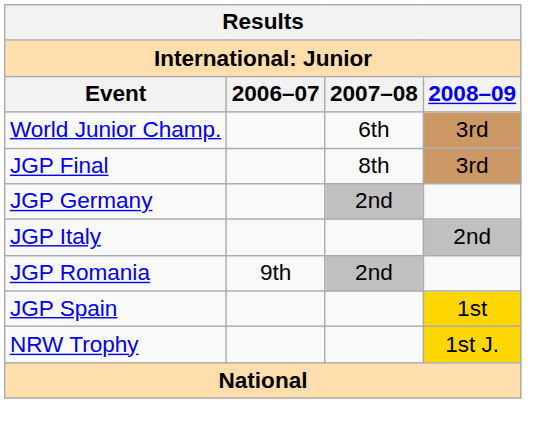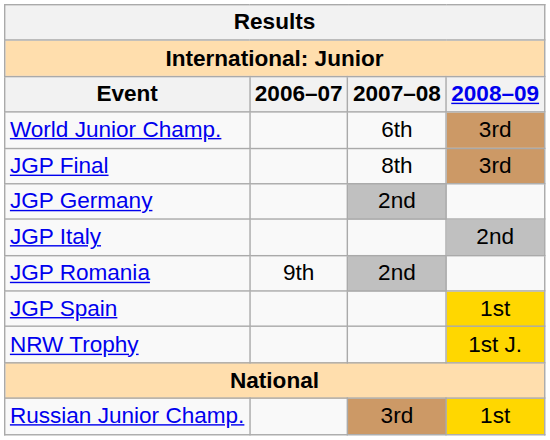 <table class="wikitable" style="text-align:center">
 <tr>
 <th colspan=4 align=center><strong>Results</strong></th>
 </tr>
 <tr>
 <th style="background-color: #ffdead; " colspan=4 align=center><strong>International: Junior</strong></th>
 </tr>
 <tr>
 <th>Event</th>
 <th>2006–07</th>
 <th>2007–08</th>
 <th><a href='#'>2008–09</a></th>
 </tr>
 <tr>
 <td align=left><a href='#'>World Junior Champ.</a></td>
 <td></td>
 <td>6th</td>
 <td bgcolor=cc9966>3rd</td>
 </tr>
 <tr>
 <td align=left><a href='#'>JGP Final</a></td>
 <td></td>
 <td>8th</td>
 <td bgcolor=cc9966>3rd</td>
 </tr>
 <tr>
 <td align=left><a href='#'>JGP Germany</a></td>
 <td></td>
 <td bgcolor=silver>2nd</td>
 <td></td>
 </tr>
 <tr>
 <td align=left><a href='#'>JGP Italy</a></td>
 <td></td>
 <td></td>
 <td bgcolor=silver>2nd</td>
 </tr>
 <tr>
 <td align=left><a href='#'>JGP Romania</a></td>
 <td>9th</td>
 <td bgcolor=silver>2nd</td>
 <td></td>
 </tr>
 <tr>
 <td align=left><a href='#'>JGP Spain</a></td>
 <td></td>
 <td></td>
 <td bgcolor=gold>1st</td>
 </tr>
 <tr>
 <td align=left><a href='#'>NRW Trophy</a></td>
 <td></td>
 <td></td>
 <td bgcolor=gold>1st J.</td>
 </tr>
 <tr>
 <th style="background-color: #ffdead; " colspan=4 align=center><strong>National</strong></th>
 </tr>
+<tr>
+<td align=left><a href='#'>Russian Junior Champ.</a></td>
+<td></td>
+<td bgcolor=cc9966>3rd</td>
+<td bgcolor=gold>1st</td>
+</tr>
 </table>
